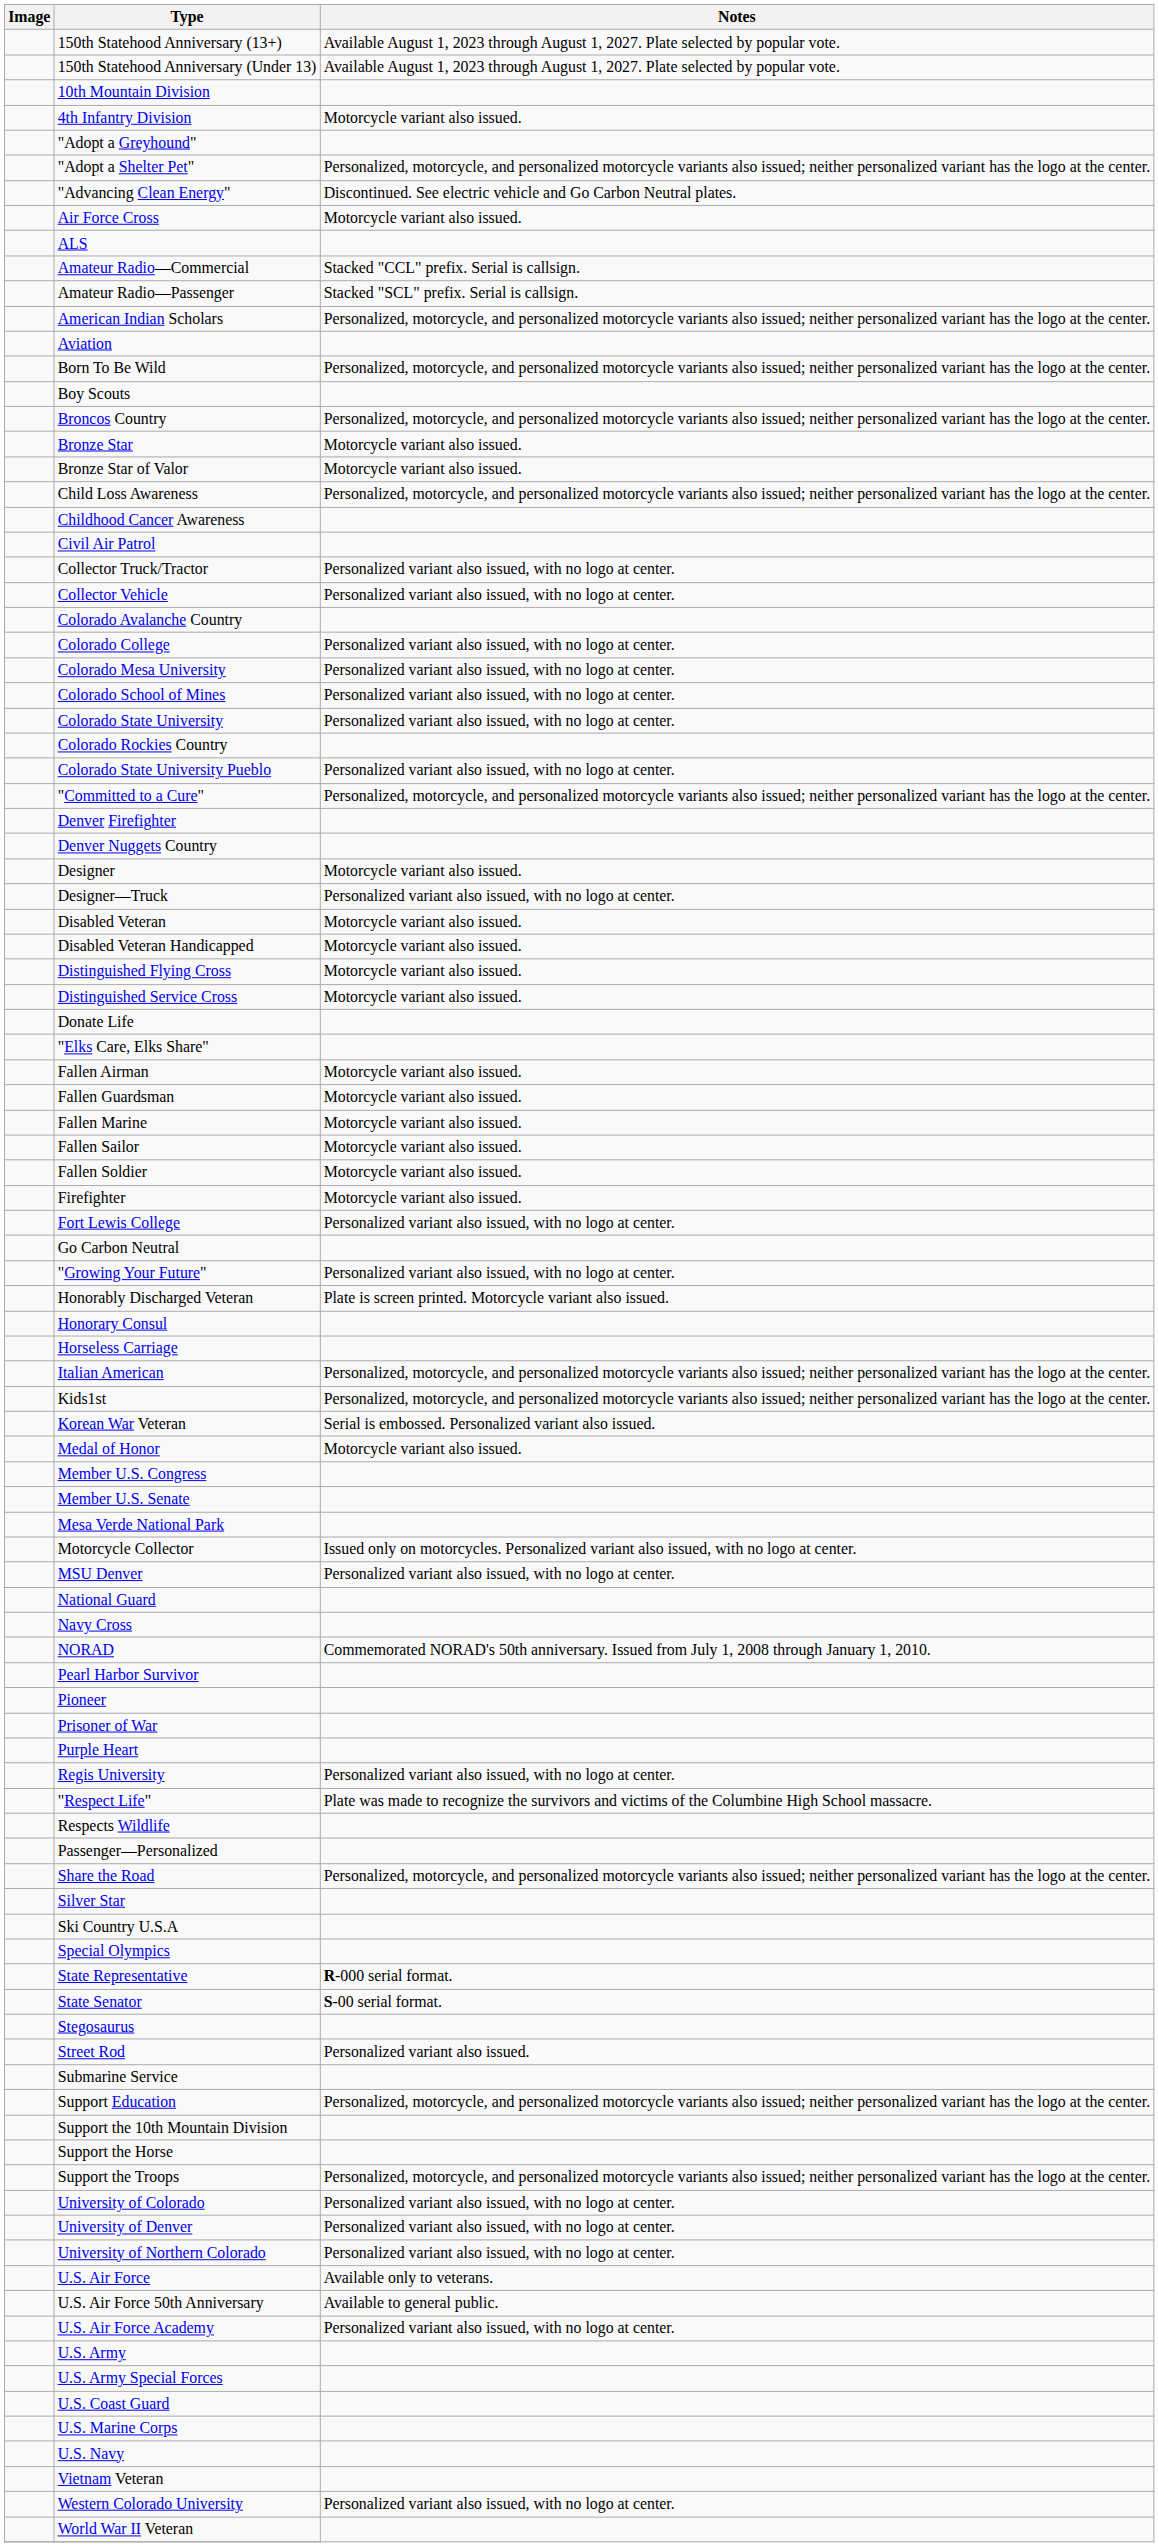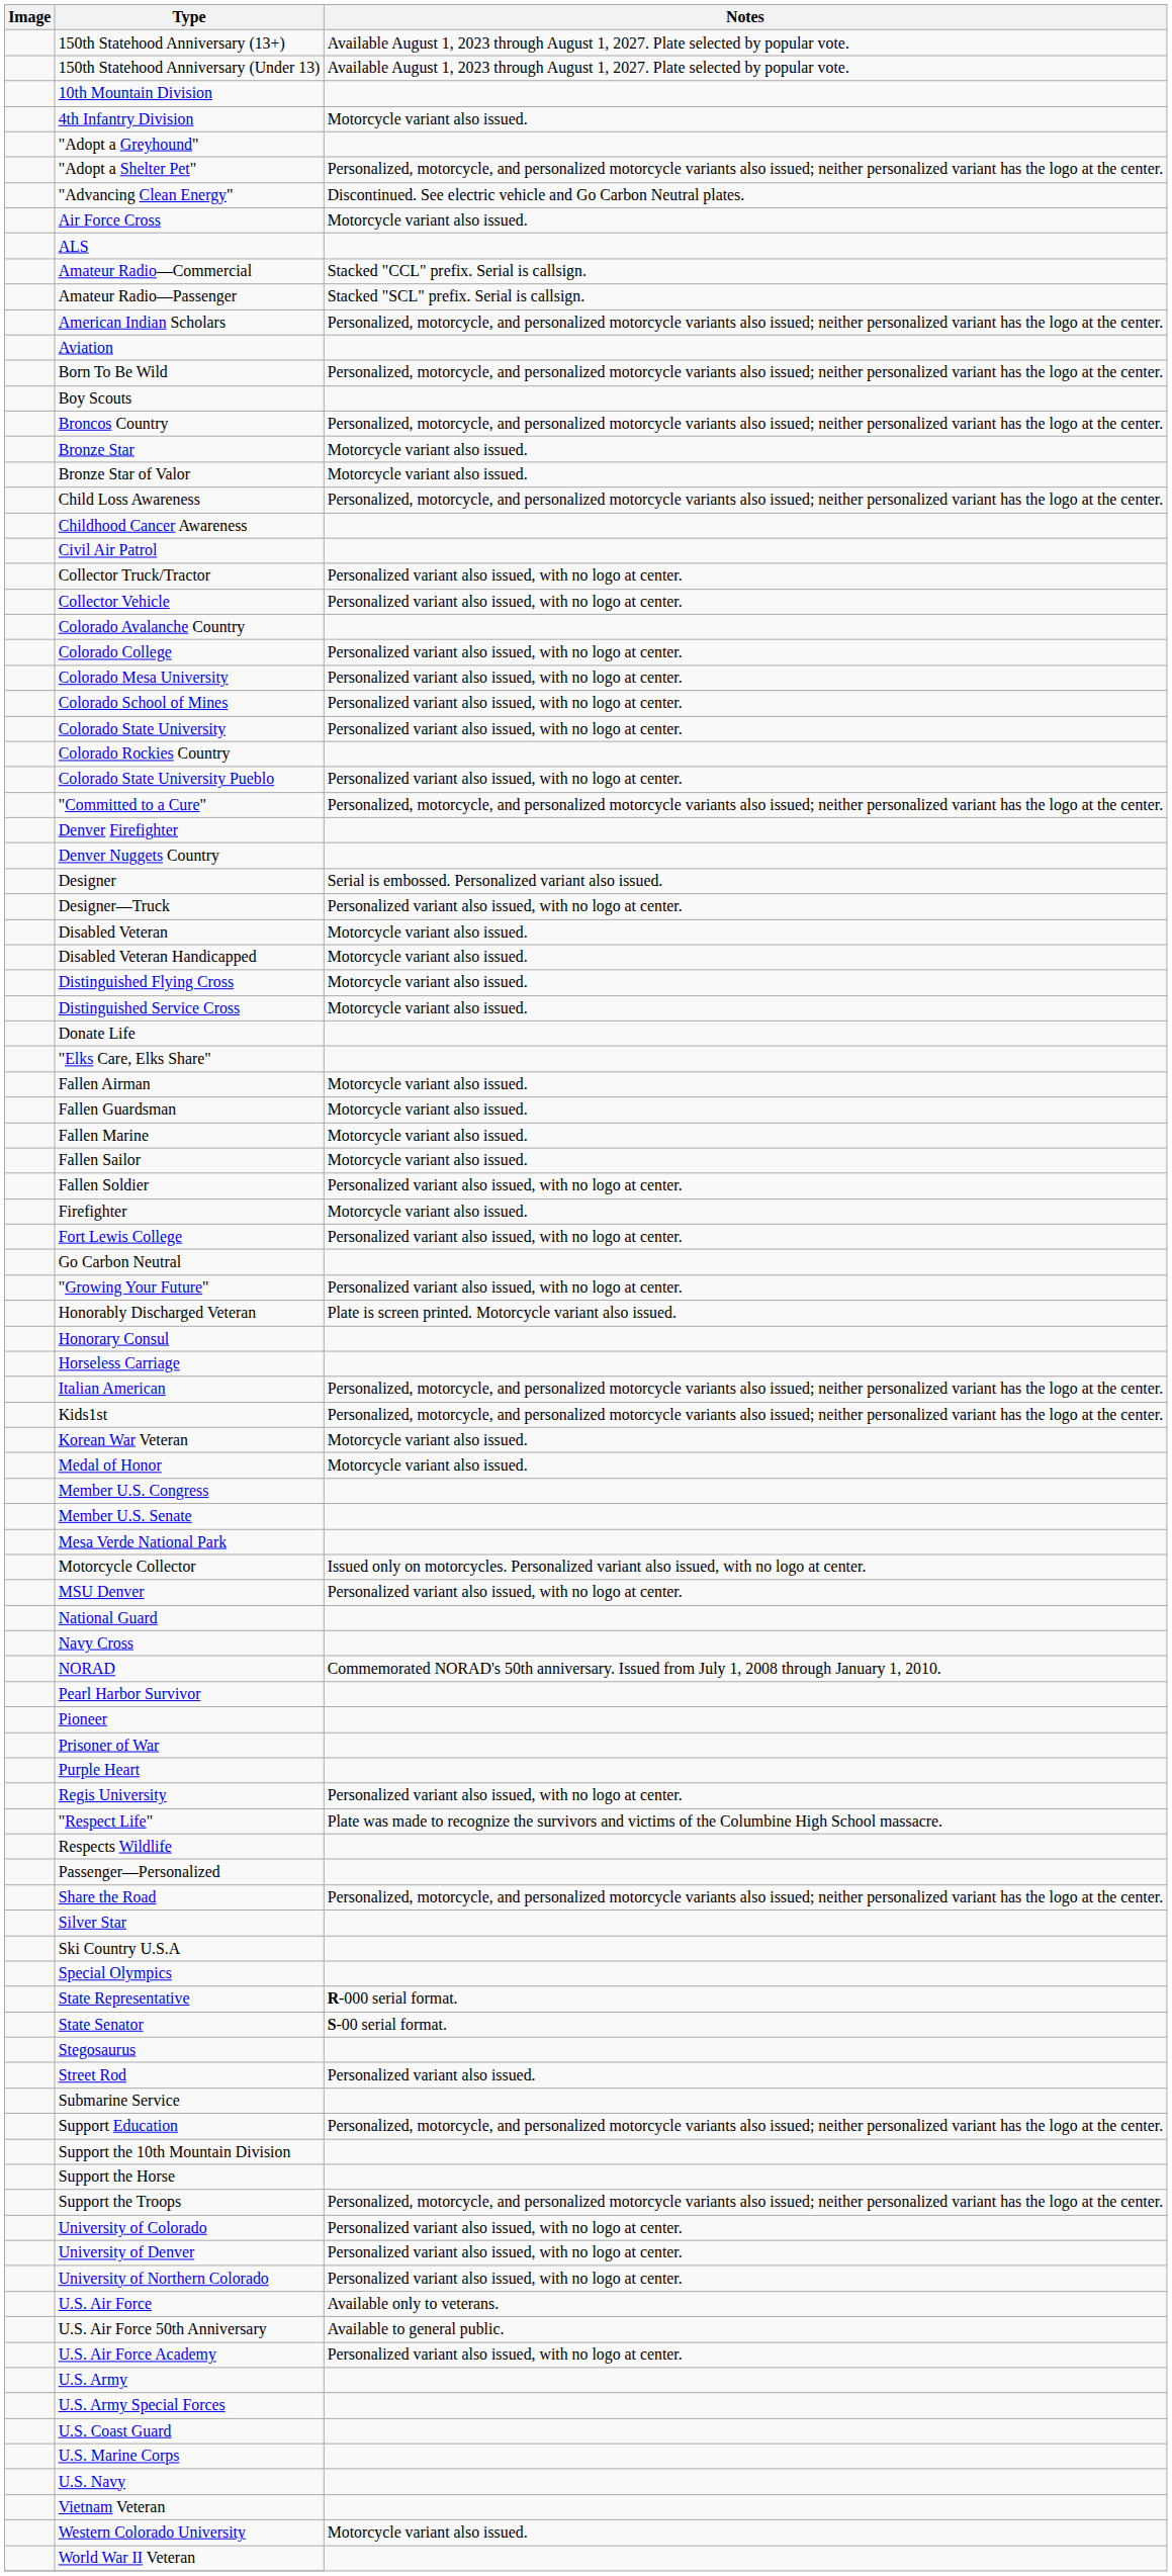 <table class="wikitable">
 <tr>
 <th><strong>Image</strong></th>
 <th><strong>Type</strong></th>
 <th><strong>Notes</strong></th>
 </tr>
 <tr>
 <td></td>
 <td>150th Statehood Anniversary (13+)</td>
 <td>Available August 1, 2023 through August 1, 2027. Plate selected by popular vote.</td>
 </tr>
 <tr>
 <td></td>
 <td>150th Statehood Anniversary (Under 13)</td>
 <td>Available August 1, 2023 through August 1, 2027. Plate selected by popular vote.</td>
 </tr>
 <tr>
 <td></td>
 <td><a href='#'>10th Mountain Division</a></td>
 <td></td>
 </tr>
 <tr>
 <td></td>
 <td><a href='#'>4th Infantry Division</a></td>
 <td>Motorcycle variant also issued.</td>
 </tr>
 <tr>
 <td></td>
 <td>"Adopt a <a href='#'>Greyhound</a>"</td>
 <td></td>
 </tr>
 <tr>
 <td></td>
 <td>"Adopt a <a href='#'>Shelter Pet</a>"</td>
 <td>Personalized, motorcycle, and personalized motorcycle variants also issued; neither personalized variant has the logo at the center.</td>
 </tr>
 <tr>
 <td></td>
 <td>"Advancing <a href='#'>Clean Energy</a>"</td>
 <td>Discontinued. See electric vehicle and Go Carbon Neutral plates.</td>
 </tr>
 <tr>
 <td></td>
 <td><a href='#'>Air Force Cross</a></td>
 <td>Motorcycle variant also issued.</td>
 </tr>
 <tr>
 <td></td>
 <td><a href='#'>ALS</a></td>
 <td></td>
 </tr>
 <tr>
 <td></td>
 <td><a href='#'>Amateur Radio</a>—Commercial</td>
 <td>Stacked "CCL" prefix. Serial is callsign.</td>
 </tr>
 <tr>
 <td></td>
 <td>Amateur Radio—Passenger</td>
 <td>Stacked "SCL" prefix. Serial is callsign.</td>
 </tr>
 <tr>
 <td></td>
 <td><a href='#'>American Indian</a> Scholars</td>
 <td>Personalized, motorcycle, and personalized motorcycle variants also issued; neither personalized variant has the logo at the center.</td>
 </tr>
 <tr>
 <td></td>
 <td><a href='#'>Aviation</a></td>
 <td></td>
 </tr>
 <tr>
 <td></td>
 <td>Born To Be Wild</td>
 <td>Personalized, motorcycle, and personalized motorcycle variants also issued; neither personalized variant has the logo at the center.</td>
 </tr>
 <tr>
 <td></td>
 <td>Boy Scouts</td>
 <td></td>
 </tr>
 <tr>
 <td></td>
 <td><a href='#'>Broncos</a> Country</td>
 <td>Personalized, motorcycle, and personalized motorcycle variants also issued; neither personalized variant has the logo at the center.</td>
 </tr>
 <tr>
 <td></td>
 <td><a href='#'>Bronze Star</a></td>
 <td>Motorcycle variant also issued.</td>
 </tr>
 <tr>
 <td></td>
 <td>Bronze Star of Valor</td>
 <td>Motorcycle variant also issued.</td>
 </tr>
 <tr>
 <td></td>
 <td>Child Loss Awareness</td>
 <td>Personalized, motorcycle, and personalized motorcycle variants also issued; neither personalized variant has the logo at the center.</td>
 </tr>
 <tr>
 <td></td>
 <td><a href='#'>Childhood Cancer</a> Awareness</td>
 <td></td>
 </tr>
 <tr>
 <td></td>
 <td><a href='#'>Civil Air Patrol</a></td>
 <td></td>
 </tr>
 <tr>
 <td></td>
 <td>Collector Truck/Tractor</td>
 <td>Personalized variant also issued, with no logo at center.</td>
 </tr>
 <tr>
 <td></td>
 <td><a href='#'>Collector Vehicle</a></td>
 <td>Personalized variant also issued, with no logo at center.</td>
 </tr>
 <tr>
 <td></td>
 <td><a href='#'>Colorado Avalanche</a> Country</td>
 <td></td>
 </tr>
 <tr>
 <td></td>
 <td><a href='#'>Colorado College</a></td>
 <td>Personalized variant also issued, with no logo at center.</td>
 </tr>
 <tr>
 <td></td>
 <td><a href='#'>Colorado Mesa University</a></td>
 <td>Personalized variant also issued, with no logo at center.</td>
 </tr>
 <tr>
 <td></td>
 <td><a href='#'>Colorado School of Mines</a></td>
 <td>Personalized variant also issued, with no logo at center.</td>
 </tr>
 <tr>
 <td></td>
 <td><a href='#'>Colorado State University</a></td>
 <td>Personalized variant also issued, with no logo at center.</td>
 </tr>
 <tr>
 <td></td>
 <td><a href='#'>Colorado Rockies</a> Country</td>
 <td></td>
 </tr>
 <tr>
 <td></td>
 <td><a href='#'>Colorado State University Pueblo</a></td>
 <td>Personalized variant also issued, with no logo at center.</td>
 </tr>
 <tr>
 <td></td>
 <td>"<a href='#'>Committed to a Cure</a>"</td>
 <td>Personalized, motorcycle, and personalized motorcycle variants also issued; neither personalized variant has the logo at the center.</td>
 </tr>
 <tr>
 <td></td>
 <td><a href='#'>Denver</a> <a href='#'>Firefighter</a></td>
 <td></td>
 </tr>
 <tr>
 <td></td>
 <td><a href='#'>Denver Nuggets</a> Country</td>
 <td></td>
 </tr>
 <tr>
 <td></td>
 <td>Designer</td>
-<td>Motorcycle variant also issued.</td>
+<td>Serial is embossed. Personalized variant also issued.</td>
 </tr>
 <tr>
 <td></td>
 <td>Designer—Truck</td>
 <td>Personalized variant also issued, with no logo at center.</td>
 </tr>
 <tr>
 <td></td>
 <td>Disabled Veteran</td>
 <td>Motorcycle variant also issued.</td>
 </tr>
 <tr>
 <td></td>
 <td>Disabled Veteran Handicapped</td>
 <td>Motorcycle variant also issued.</td>
 </tr>
 <tr>
 <td></td>
 <td><a href='#'>Distinguished Flying Cross</a></td>
 <td>Motorcycle variant also issued.</td>
 </tr>
 <tr>
 <td></td>
 <td><a href='#'>Distinguished Service Cross</a></td>
 <td>Motorcycle variant also issued.</td>
 </tr>
 <tr>
 <td></td>
 <td>Donate Life</td>
 </tr>
 <tr>
 <td></td>
 <td>"<a href='#'>Elks</a> Care, Elks Share"</td>
 <td></td>
 </tr>
 <tr>
 <td></td>
 <td>Fallen Airman</td>
 <td>Motorcycle variant also issued.</td>
 </tr>
 <tr>
 <td></td>
 <td>Fallen Guardsman</td>
 <td>Motorcycle variant also issued.</td>
 </tr>
 <tr>
 <td></td>
 <td>Fallen Marine</td>
 <td>Motorcycle variant also issued.</td>
 </tr>
 <tr>
 <td></td>
 <td>Fallen Sailor</td>
 <td>Motorcycle variant also issued.</td>
 </tr>
 <tr>
 <td></td>
 <td>Fallen Soldier</td>
-<td>Motorcycle variant also issued.</td>
+<td>Personalized variant also issued, with no logo at center.</td>
 </tr>
 <tr>
 <td></td>
 <td>Firefighter</td>
 <td>Motorcycle variant also issued.</td>
 </tr>
 <tr>
 <td></td>
 <td><a href='#'>Fort Lewis College</a></td>
 <td>Personalized variant also issued, with no logo at center.</td>
 </tr>
 <tr>
 <td></td>
 <td>Go Carbon Neutral</td>
 <td></td>
 </tr>
 <tr>
 <td></td>
 <td>"<a href='#'>Growing Your Future</a>"</td>
 <td>Personalized variant also issued, with no logo at center.</td>
 </tr>
 <tr>
 <td></td>
 <td>Honorably Discharged Veteran</td>
 <td>Plate is screen printed. Motorcycle variant also issued.</td>
 </tr>
 <tr>
 <td></td>
 <td><a href='#'>Honorary Consul</a></td>
 <td></td>
 </tr>
 <tr>
 <td></td>
 <td><a href='#'>Horseless Carriage</a></td>
 <td></td>
 </tr>
 <tr>
 <td></td>
 <td><a href='#'>Italian American</a></td>
 <td>Personalized, motorcycle, and personalized motorcycle variants also issued; neither personalized variant has the logo at the center.</td>
 </tr>
 <tr>
 <td></td>
 <td>Kids1st</td>
 <td>Personalized, motorcycle, and personalized motorcycle variants also issued; neither personalized variant has the logo at the center.</td>
 </tr>
 <tr>
 <td></td>
 <td><a href='#'>Korean War</a> Veteran</td>
-<td>Serial is embossed. Personalized variant also issued.</td>
+<td>Motorcycle variant also issued.</td>
 </tr>
 <tr>
 <td></td>
 <td><a href='#'>Medal of Honor</a></td>
 <td>Motorcycle variant also issued.</td>
 </tr>
 <tr>
 <td></td>
 <td><a href='#'>Member U.S. Congress</a></td>
 <td></td>
 </tr>
 <tr>
 <td></td>
 <td><a href='#'>Member U.S. Senate</a></td>
 <td></td>
 </tr>
 <tr>
 <td></td>
 <td><a href='#'>Mesa Verde National Park</a></td>
 <td></td>
 </tr>
 <tr>
 <td></td>
 <td>Motorcycle Collector</td>
 <td>Issued only on motorcycles. Personalized variant also issued, with no logo at center.</td>
 </tr>
 <tr>
 <td></td>
 <td><a href='#'>MSU Denver</a></td>
 <td>Personalized variant also issued, with no logo at center.</td>
 </tr>
 <tr>
 <td></td>
 <td><a href='#'>National Guard</a></td>
 <td></td>
 </tr>
 <tr>
 <td></td>
 <td><a href='#'>Navy Cross</a></td>
 <td></td>
 </tr>
 <tr>
 <td></td>
 <td><a href='#'>NORAD</a></td>
 <td>Commemorated NORAD's 50th anniversary. Issued from July 1, 2008 through January 1, 2010.</td>
 </tr>
 <tr>
 <td></td>
 <td><a href='#'>Pearl Harbor Survivor</a></td>
 <td></td>
 </tr>
 <tr>
 <td></td>
 <td><a href='#'>Pioneer</a></td>
 <td></td>
 </tr>
 <tr>
 <td></td>
 <td><a href='#'>Prisoner of War</a></td>
 <td></td>
 </tr>
 <tr>
 <td></td>
 <td><a href='#'>Purple Heart</a></td>
 <td></td>
 </tr>
 <tr>
 <td></td>
 <td><a href='#'>Regis University</a></td>
 <td>Personalized variant also issued, with no logo at center.</td>
 </tr>
 <tr>
 <td></td>
 <td>"<a href='#'>Respect Life</a>"</td>
 <td>Plate was made to recognize the survivors and victims of the Columbine High School massacre.</td>
 </tr>
 <tr>
 <td></td>
 <td>Respects <a href='#'>Wildlife</a></td>
 <td></td>
 </tr>
 <tr>
 <td></td>
 <td>Passenger—Personalized</td>
 <td></td>
 </tr>
 <tr>
 <td></td>
 <td><a href='#'>Share the Road</a></td>
 <td>Personalized, motorcycle, and personalized motorcycle variants also issued; neither personalized variant has the logo at the center.</td>
 </tr>
 <tr>
 <td></td>
 <td><a href='#'>Silver Star</a></td>
 <td></td>
 </tr>
 <tr>
 <td></td>
 <td>Ski Country U.S.A</td>
 <td></td>
 </tr>
 <tr>
 <td></td>
 <td><a href='#'>Special Olympics</a></td>
 <td></td>
 </tr>
 <tr>
 <td></td>
 <td><a href='#'>State Representative</a></td>
 <td><strong>R</strong>-000 serial format.</td>
 </tr>
 <tr>
 <td></td>
 <td><a href='#'>State Senator</a></td>
 <td><strong>S</strong>-00 serial format.</td>
 </tr>
 <tr>
 <td></td>
 <td><a href='#'>Stegosaurus</a></td>
 <td></td>
 </tr>
 <tr>
 <td></td>
 <td><a href='#'>Street Rod</a></td>
 <td>Personalized variant also issued.</td>
 </tr>
 <tr>
 <td></td>
 <td>Submarine Service</td>
 <td></td>
 </tr>
 <tr>
 <td></td>
 <td>Support <a href='#'>Education</a></td>
 <td>Personalized, motorcycle, and personalized motorcycle variants also issued; neither personalized variant has the logo at the center.</td>
 </tr>
 <tr>
 <td></td>
 <td>Support the 10th Mountain Division</td>
 <td></td>
 </tr>
 <tr>
 <td></td>
 <td>Support the Horse</td>
 <td></td>
 </tr>
 <tr>
 <td></td>
 <td>Support the Troops</td>
 <td>Personalized, motorcycle, and personalized motorcycle variants also issued; neither personalized variant has the logo at the center.</td>
 </tr>
 <tr>
 <td></td>
 <td><a href='#'>University of Colorado</a></td>
 <td>Personalized variant also issued, with no logo at center.</td>
 </tr>
 <tr>
 <td></td>
 <td><a href='#'>University of Denver</a></td>
 <td>Personalized variant also issued, with no logo at center.</td>
 </tr>
 <tr>
 <td></td>
 <td><a href='#'>University of Northern Colorado</a></td>
 <td>Personalized variant also issued, with no logo at center.</td>
 </tr>
 <tr>
 <td></td>
 <td><a href='#'>U.S. Air Force</a></td>
 <td>Available only to veterans.</td>
 </tr>
 <tr>
 <td></td>
 <td>U.S. Air Force 50th Anniversary</td>
 <td>Available to general public.</td>
 </tr>
 <tr>
 <td></td>
 <td><a href='#'>U.S. Air Force Academy</a></td>
 <td>Personalized variant also issued, with no logo at center.</td>
 </tr>
 <tr>
 <td></td>
 <td><a href='#'>U.S. Army</a></td>
 <td></td>
 </tr>
 <tr>
 <td></td>
 <td><a href='#'>U.S. Army Special Forces</a></td>
 <td></td>
 </tr>
 <tr>
 <td></td>
 <td><a href='#'>U.S. Coast Guard</a></td>
 <td></td>
 </tr>
 <tr>
 <td></td>
 <td><a href='#'>U.S. Marine Corps</a></td>
 <td></td>
 </tr>
 <tr>
 <td></td>
 <td><a href='#'>U.S. Navy</a></td>
 <td></td>
 </tr>
 <tr>
 <td></td>
 <td><a href='#'>Vietnam</a> Veteran</td>
 <td></td>
 </tr>
 <tr>
 <td></td>
 <td><a href='#'>Western Colorado University</a></td>
-<td>Personalized variant also issued, with no logo at center.</td>
+<td>Motorcycle variant also issued.</td>
 </tr>
 <tr>
 <td></td>
 <td><a href='#'>World War II</a> Veteran</td>
 </tr>
 <tr>
 </tr>
 </table>
